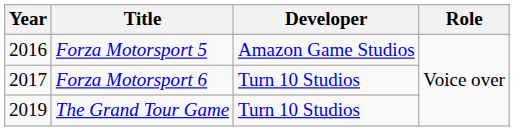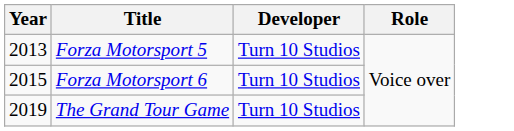 <table class="wikitable">
 <tr>
 <th>Year</th>
 <th>Title</th>
 <th>Developer</th>
 <th>Role</th>
 </tr>
 <tr>
-<td>2016</td>
+<td>2013</td>
 <td><em><a href='#'>Forza Motorsport 5</a></em></td>
-<td><a href='#'>Amazon Game Studios</a></td>
+<td><a href='#'>Turn 10 Studios</a></td>
 <td rowspan="3">Voice over</td>
 </tr>
 <tr>
-<td>2017</td>
+<td>2015</td>
 <td><em><a href='#'>Forza Motorsport 6</a></em></td>
 <td><a href='#'>Turn 10 Studios</a></td>
 </tr>
 <tr>
 <td>2019</td>
 <td><em><a href='#'>The Grand Tour Game</a></em></td>
 <td><a href='#'>Turn 10 Studios</a></td>
 </tr>
 </table>
